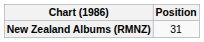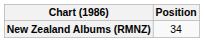 <table class="wikitable plainrowheaders" style="text-align:center">
 <tr>
 <th scope="col">Chart (1986)</th>
 <th scope="col">Position</th>
 </tr>
 <tr>
 <th scope="row">New Zealand Albums (RMNZ)</th>
-<td>31</td>
+<td>34</td>
 </tr>
 </table>
